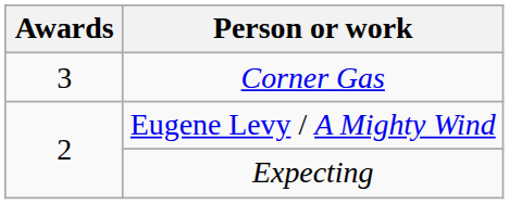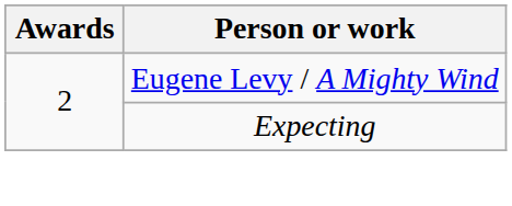 <table class="wikitable sortable" style="text-align:center;" background: #f6e39c;>
 <tr>
 <th scope="col" style="width:55px;">Awards</th>
 <th scope="col" style="text-align:center;">Person or work</th>
-</tr>
-<tr>
-<td style="text-align:center">3</td>
-<td><em><a href='#'>Corner Gas</a></em></td>
 </tr>
 <tr>
 <td rowspan=2 style="text-align:center">2</td>
 <td><a href='#'>Eugene Levy</a> / <em><a href='#'>A Mighty Wind</a></em></td>
 </tr>
 <tr>
 <td><em>Expecting</em></td>
 </tr>
 </table>
